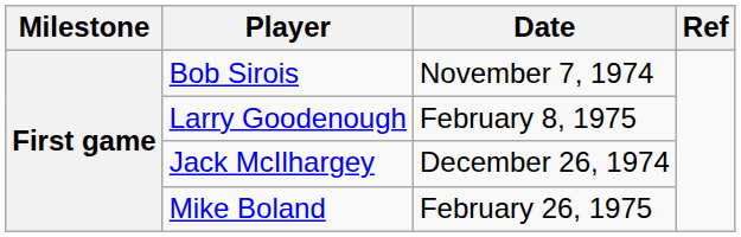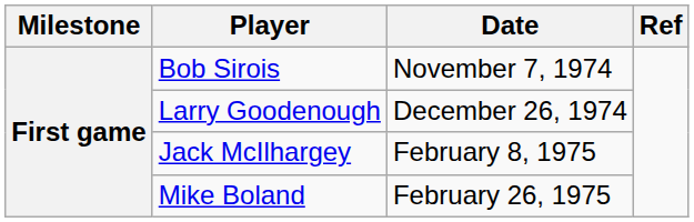 <table class="wikitable">
 <tr>
 <th scope="col">Milestone</th>
 <th scope="col">Player</th>
 <th scope="col">Date</th>
 <th scope="col">Ref</th>
 </tr>
 <tr>
 <th rowspan=4>First game</th>
 <td><a href='#'>Bob Sirois</a></td>
 <td>November 7, 1974</td>
 <td rowspan=4></td>
 </tr>
 <tr>
 <td><a href='#'>Larry Goodenough</a></td>
-<td>February 8, 1975</td>
+<td>December 26, 1974</td>
 </tr>
 <tr>
 <td><a href='#'>Jack McIlhargey</a></td>
-<td>December 26, 1974</td>
+<td>February 8, 1975</td>
 </tr>
 <tr>
 <td><a href='#'>Mike Boland</a></td>
 <td>February 26, 1975</td>
 </tr>
 </table>
